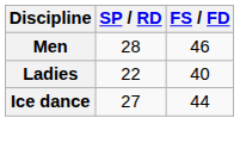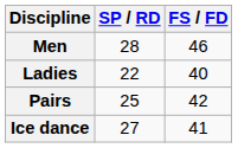 <table class="wikitable unsortable" style="text-align:center;">
 <tr>
 <th scope="col">Discipline</th>
 <th scope="col"><a href='#'>SP</a> / <a href='#'>RD</a></th>
 <th scope="col"><a href='#'>FS</a> / <a href='#'>FD</a></th>
 </tr>
 <tr>
 <th scope="row">Men</th>
 <td>28</td>
 <td>46</td>
 </tr>
 <tr>
 <th scope="row">Ladies</th>
 <td>22</td>
 <td>40</td>
 </tr>
 <tr>
+<th scope="row">Pairs</th>
+<td>25</td>
+<td>42</td>
+</tr>
+<tr>
 <th scope="row">Ice dance</th>
 <td>27</td>
-<td>44</td>
+<td>41</td>
 </tr>
 </table>
